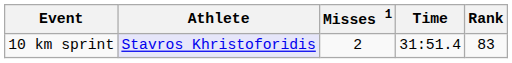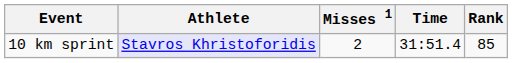 <table class="wikitable" style="font-size:90%">
 <tr>
 <th>Event</th>
 <th>Athlete</th>
 <th>Misses <sup>1</sup></th>
 <th>Time</th>
 <th>Rank</th>
 </tr>
 <tr>
 <td>10 km sprint</td>
 <td style="background: lavender;"><a href='#'>Stavros Khristoforidis</a></td>
 <td align="center">2</td>
 <td align="center">31:51.4</td>
-<td align="center">83</td>
+<td align="center">85</td>
 </tr>
 </table>
